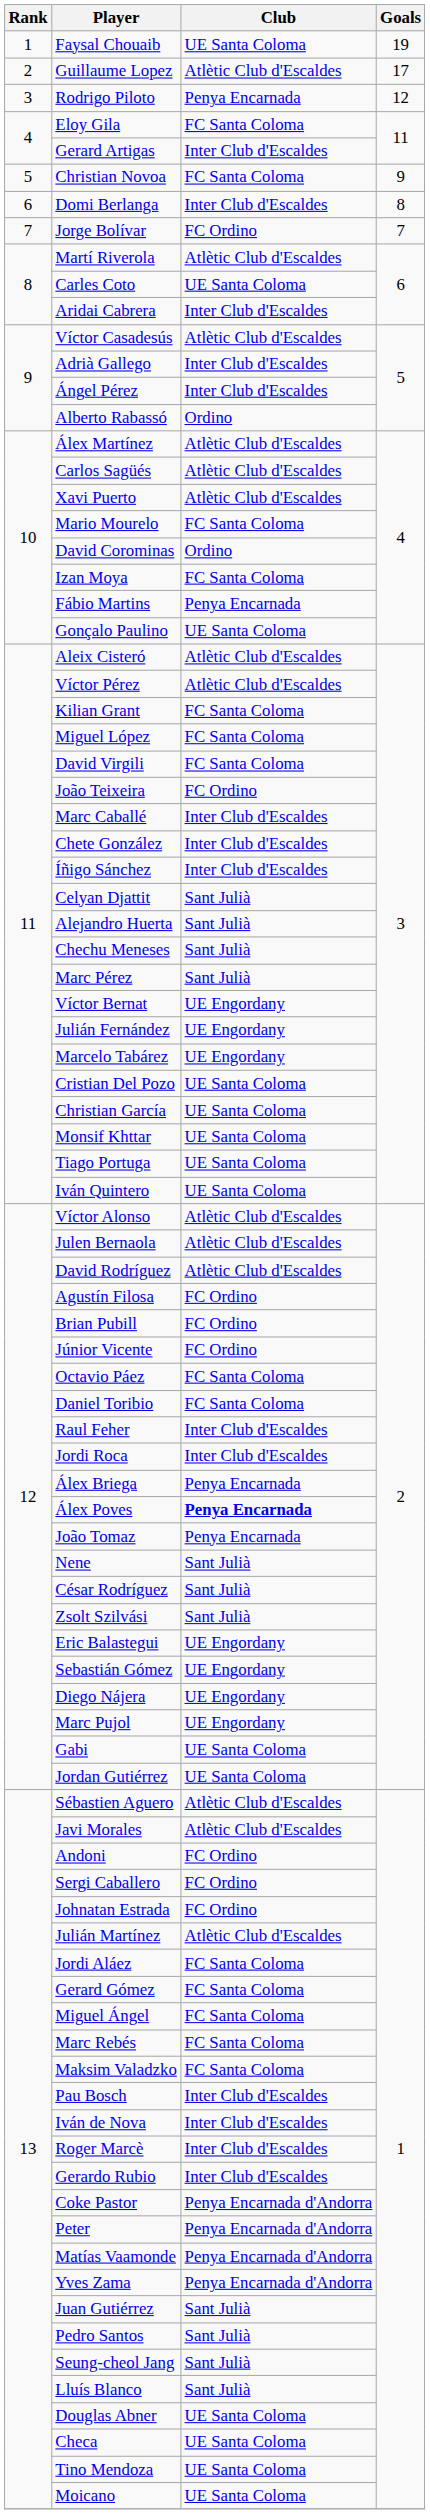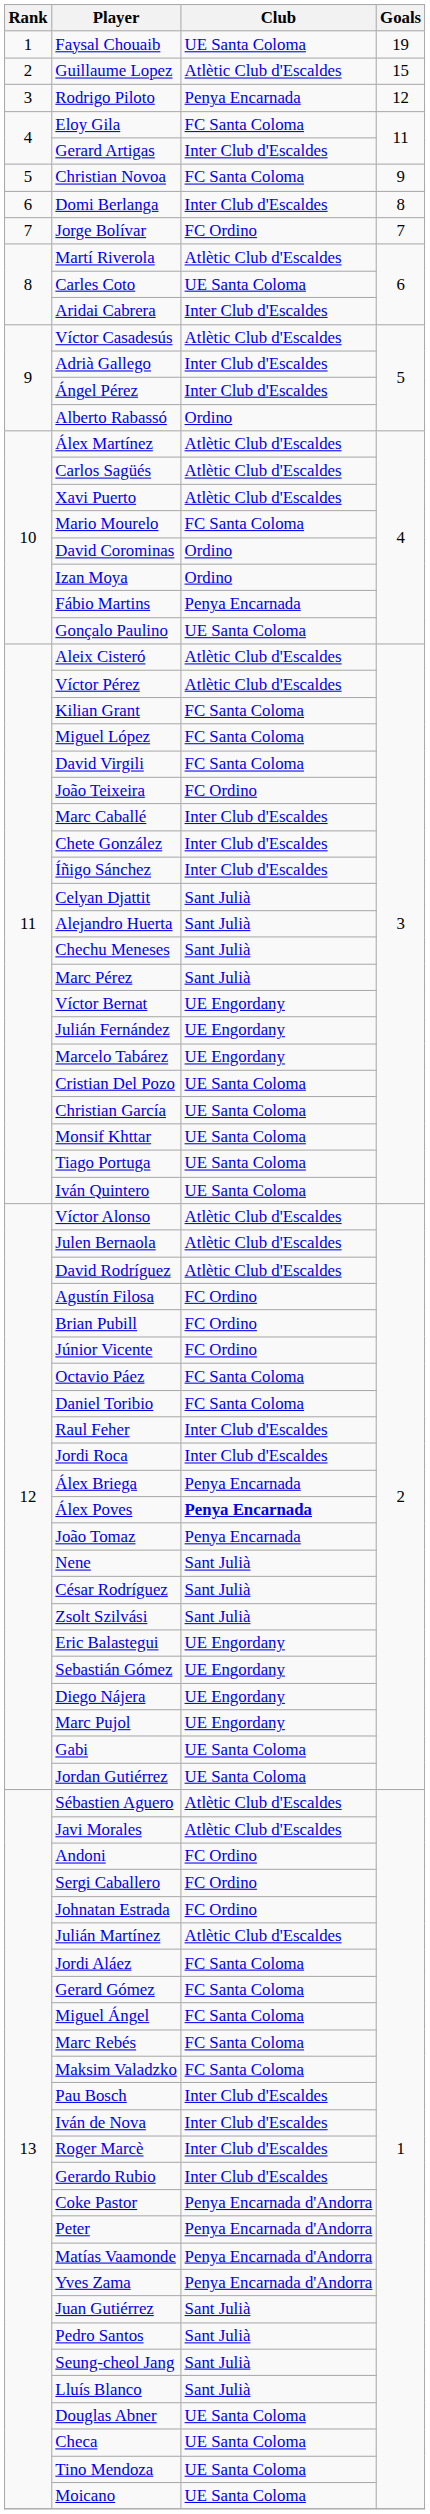 <table class="wikitable" style="text-align:center;">
 <tr>
 <th>Rank</th>
 <th>Player</th>
 <th>Club</th>
 <th>Goals</th>
 </tr>
 <tr>
 <td rowspan="1">1</td>
 <td align="left"> <a href='#'>Faysal Chouaib</a></td>
 <td align="left"><a href='#'>UE Santa Coloma</a></td>
 <td rowspan="1">19</td>
 </tr>
 <tr>
 <td rowspan="1">2</td>
 <td align="left"> <a href='#'>Guillaume Lopez</a></td>
 <td align="left"><a href='#'>Atlètic Club d'Escaldes</a></td>
-<td rowspan="1">17</td>
+<td rowspan="1">15</td>
 </tr>
 <tr>
 <td rowspan="1">3</td>
 <td align="left"> <a href='#'>Rodrigo Piloto</a></td>
 <td align="left"><a href='#'>Penya Encarnada</a></td>
 <td rowspan="1">12</td>
 </tr>
 <tr>
 <td rowspan="2">4</td>
 <td align="left"> <a href='#'>Eloy Gila</a></td>
 <td align="left"><a href='#'>FC Santa Coloma</a></td>
 <td rowspan="2">11</td>
 </tr>
 <tr>
 <td align="left"> <a href='#'>Gerard Artigas</a></td>
 <td align="left"><a href='#'>Inter Club d'Escaldes</a></td>
 </tr>
 <tr>
 <td>5</td>
 <td align="left"> <a href='#'>Christian Novoa</a></td>
 <td align="left"><a href='#'>FC Santa Coloma</a></td>
 <td>9</td>
 </tr>
 <tr>
 <td rowspan="1">6</td>
 <td align="left"> <a href='#'>Domi Berlanga</a></td>
 <td align="left"><a href='#'>Inter Club d'Escaldes</a></td>
 <td rowspan="1">8</td>
 </tr>
 <tr>
 <td rowspan="1">7</td>
 <td align="left"> <a href='#'>Jorge Bolívar</a></td>
 <td align="left"><a href='#'>FC Ordino</a></td>
 <td rowspan="1">7</td>
 </tr>
 <tr>
 <td rowspan="3">8</td>
 <td align="left"> <a href='#'>Martí Riverola</a></td>
 <td align="left"><a href='#'>Atlètic Club d'Escaldes</a></td>
 <td rowspan="3">6</td>
 </tr>
 <tr>
 <td align="left"> <a href='#'>Carles Coto</a></td>
 <td align="left"><a href='#'>UE Santa Coloma</a></td>
 </tr>
 <tr>
 <td align="left"> <a href='#'>Aridai Cabrera</a></td>
 <td align="left"><a href='#'>Inter Club d'Escaldes</a></td>
 </tr>
 <tr>
 <td rowspan="4">9</td>
 <td align="left"> <a href='#'>Víctor Casadesús</a></td>
 <td align="left"><a href='#'>Atlètic Club d'Escaldes</a></td>
 <td rowspan="4">5</td>
 </tr>
 <tr>
 <td align="left"> <a href='#'>Adrià Gallego</a></td>
 <td align="left"><a href='#'>Inter Club d'Escaldes</a></td>
 </tr>
 <tr>
 <td align="left"> <a href='#'>Ángel Pérez</a></td>
 <td align="left"><a href='#'>Inter Club d'Escaldes</a></td>
 </tr>
 <tr>
 <td align="left"> <a href='#'>Alberto Rabassó</a></td>
 <td align="left"><a href='#'>Ordino</a></td>
 </tr>
 <tr>
 <td rowspan="8">10</td>
 <td align="left"> <a href='#'>Álex Martínez</a></td>
 <td align="left"><a href='#'>Atlètic Club d'Escaldes</a></td>
 <td rowspan="8">4</td>
 </tr>
 <tr>
 <td align="left"> <a href='#'>Carlos Sagüés</a></td>
 <td align="left"><a href='#'>Atlètic Club d'Escaldes</a></td>
 </tr>
 <tr>
 <td align="left"> <a href='#'>Xavi Puerto</a></td>
 <td align="left"><a href='#'>Atlètic Club d'Escaldes</a></td>
 </tr>
 <tr>
 <td align="left"> <a href='#'>Mario Mourelo</a></td>
 <td align="left"><a href='#'>FC Santa Coloma</a></td>
 </tr>
 <tr>
 <td align="left"> <a href='#'>David Corominas</a></td>
 <td align="left"><a href='#'>Ordino</a></td>
 </tr>
 <tr>
 <td align="left"> <a href='#'>Izan Moya</a></td>
-<td align="left"><a href='#'>FC Santa Coloma</a></td>
+<td align="left"><a href='#'>Ordino</a></td>
 </tr>
 <tr>
 <td align="left"> <a href='#'>Fábio Martins</a></td>
 <td align="left"><a href='#'>Penya Encarnada</a></td>
 </tr>
 <tr>
 <td align="left"> <a href='#'>Gonçalo Paulino</a></td>
 <td align="left"><a href='#'>UE Santa Coloma</a></td>
 </tr>
 <tr>
 <td rowspan="21">11</td>
 <td align="left"> <a href='#'>Aleix Cisteró</a></td>
 <td align="left"><a href='#'>Atlètic Club d'Escaldes</a></td>
 <td rowspan="21">3</td>
 </tr>
 <tr>
 <td align="left"> <a href='#'>Víctor Pérez</a></td>
 <td align="left"><a href='#'>Atlètic Club d'Escaldes</a></td>
 </tr>
 <tr>
 <td align="left"> <a href='#'>Kilian Grant</a></td>
 <td align="left"><a href='#'>FC Santa Coloma</a></td>
 </tr>
 <tr>
 <td align="left"> <a href='#'>Miguel López</a></td>
 <td align="left"><a href='#'>FC Santa Coloma</a></td>
 </tr>
 <tr>
 <td align="left"> <a href='#'>David Virgili</a></td>
 <td align="left"><a href='#'>FC Santa Coloma</a></td>
 </tr>
 <tr>
 <td align="left"> <a href='#'>João Teixeira</a></td>
 <td align="left"><a href='#'>FC Ordino</a></td>
 </tr>
 <tr>
 <td align="left"> <a href='#'>Marc Caballé</a></td>
 <td align="left"><a href='#'>Inter Club d'Escaldes</a></td>
 </tr>
 <tr>
 <td align="left"> <a href='#'>Chete González</a></td>
 <td align="left"><a href='#'>Inter Club d'Escaldes</a></td>
 </tr>
 <tr>
 <td align="left"> <a href='#'>Íñigo Sánchez</a></td>
 <td align="left"><a href='#'>Inter Club d'Escaldes</a></td>
 </tr>
 <tr>
 <td align="left"> <a href='#'>Celyan Djattit</a></td>
 <td align="left"><a href='#'>Sant Julià</a></td>
 </tr>
 <tr>
 <td align="left"> <a href='#'>Alejandro Huerta</a></td>
 <td align="left"><a href='#'>Sant Julià</a></td>
 </tr>
 <tr>
 <td align="left"> <a href='#'>Chechu Meneses</a></td>
 <td align="left"><a href='#'>Sant Julià</a></td>
 </tr>
 <tr>
 <td align="left"> <a href='#'>Marc Pérez</a></td>
 <td align="left"><a href='#'>Sant Julià</a></td>
 </tr>
 <tr>
 <td align="left"> <a href='#'>Víctor Bernat</a></td>
 <td align="left"><a href='#'>UE Engordany</a></td>
 </tr>
 <tr>
 <td align="left"> <a href='#'>Julián Fernández</a></td>
 <td align="left"><a href='#'>UE Engordany</a></td>
 </tr>
 <tr>
 <td align="left"> <a href='#'>Marcelo Tabárez</a></td>
 <td align="left"><a href='#'>UE Engordany</a></td>
 </tr>
 <tr>
 <td align="left"> <a href='#'>Cristian Del Pozo</a></td>
 <td align="left"><a href='#'>UE Santa Coloma</a></td>
 </tr>
 <tr>
 <td align="left"> <a href='#'>Christian García</a></td>
 <td align="left"><a href='#'>UE Santa Coloma</a></td>
 </tr>
 <tr>
 <td align="left"> <a href='#'>Monsif Khttar</a></td>
 <td align="left"><a href='#'>UE Santa Coloma</a></td>
 </tr>
 <tr>
 <td align="left"> <a href='#'>Tiago Portuga</a></td>
 <td align="left"><a href='#'>UE Santa Coloma</a></td>
 </tr>
 <tr>
 <td align="left"> <a href='#'>Iván Quintero</a></td>
 <td align="left"><a href='#'>UE Santa Coloma</a></td>
 </tr>
 <tr>
 <td rowspan="22">12</td>
 <td align="left"> <a href='#'>Víctor Alonso</a></td>
 <td align="left"><a href='#'>Atlètic Club d'Escaldes</a></td>
 <td rowspan="22">2</td>
 </tr>
 <tr>
 <td align="left"> <a href='#'>Julen Bernaola</a></td>
 <td align="left"><a href='#'>Atlètic Club d'Escaldes</a></td>
 </tr>
 <tr>
 <td align="left"> <a href='#'>David Rodríguez</a></td>
 <td align="left"><a href='#'>Atlètic Club d'Escaldes</a></td>
 </tr>
 <tr>
 <td align="left"> <a href='#'>Agustín Filosa</a></td>
 <td align="left"><a href='#'>FC Ordino</a></td>
 </tr>
 <tr>
 <td align="left"> <a href='#'>Brian Pubill</a></td>
 <td align="left"><a href='#'>FC Ordino</a></td>
 </tr>
 <tr>
 <td align="left"> <a href='#'>Júnior Vicente</a></td>
 <td align="left"><a href='#'>FC Ordino</a></td>
 </tr>
 <tr>
 <td align="left"> <a href='#'>Octavio Páez</a></td>
 <td align="left"><a href='#'>FC Santa Coloma</a></td>
 </tr>
 <tr>
 <td align="left"> <a href='#'>Daniel Toribio</a></td>
 <td align="left"><a href='#'>FC Santa Coloma</a></td>
 </tr>
 <tr>
 <td align="left"> <a href='#'>Raul Feher</a></td>
 <td align="left"><a href='#'>Inter Club d'Escaldes</a></td>
 </tr>
 <tr>
 <td align="left"> <a href='#'>Jordi Roca</a></td>
 <td align="left"><a href='#'>Inter Club d'Escaldes</a></td>
 </tr>
 <tr>
 <td align="left"> <a href='#'>Álex Briega</a></td>
 <td align="left"><a href='#'>Penya Encarnada</a></td>
 </tr>
 <tr>
 <td align="left"> <a href='#'>Álex Poves</a></td>
 <td align="left"><strong><a href='#'>Penya Encarnada</a></strong></td>
 </tr>
 <tr>
 <td align="left"> <a href='#'>João Tomaz</a></td>
 <td align="left"><a href='#'>Penya Encarnada</a></td>
 </tr>
 <tr>
 <td align="left"> <a href='#'>Nene</a></td>
 <td align="left"><a href='#'>Sant Julià</a></td>
 </tr>
 <tr>
 <td align="left"> <a href='#'>César Rodríguez</a></td>
 <td align="left"><a href='#'>Sant Julià</a></td>
 </tr>
 <tr>
 <td align="left"> <a href='#'>Zsolt Szilvási</a></td>
 <td align="left"><a href='#'>Sant Julià</a></td>
 </tr>
 <tr>
 <td align="left"> <a href='#'>Eric Balastegui</a></td>
 <td align="left"><a href='#'>UE Engordany</a></td>
 </tr>
 <tr>
 <td align="left"> <a href='#'>Sebastián Gómez</a></td>
 <td align="left"><a href='#'>UE Engordany</a></td>
 </tr>
 <tr>
 <td align="left"> <a href='#'>Diego Nájera</a></td>
 <td align="left"><a href='#'>UE Engordany</a></td>
 </tr>
 <tr>
 <td align="left"> <a href='#'>Marc Pujol</a></td>
 <td align="left"><a href='#'>UE Engordany</a></td>
 </tr>
 <tr>
 <td align="left"> <a href='#'>Gabi</a></td>
 <td align="left"><a href='#'>UE Santa Coloma</a></td>
 </tr>
 <tr>
 <td align="left"> <a href='#'>Jordan Gutiérrez</a></td>
 <td align="left"><a href='#'>UE Santa Coloma</a></td>
 </tr>
 <tr>
 <td rowspan="27">13</td>
 <td align="left"> <a href='#'>Sébastien Aguero</a></td>
 <td align="left"><a href='#'>Atlètic Club d'Escaldes</a></td>
 <td rowspan="27">1</td>
 </tr>
 <tr>
 <td align="left"> <a href='#'>Javi Morales</a></td>
 <td align="left"><a href='#'>Atlètic Club d'Escaldes</a></td>
 </tr>
 <tr>
 <td align="left"> <a href='#'>Andoni</a></td>
 <td align="left"><a href='#'>FC Ordino</a></td>
 </tr>
 <tr>
 <td align="left"> <a href='#'>Sergi Caballero</a></td>
 <td align="left"><a href='#'>FC Ordino</a></td>
 </tr>
 <tr>
 <td align="left"> <a href='#'>Johnatan Estrada</a></td>
 <td align="left"><a href='#'>FC Ordino</a></td>
 </tr>
 <tr>
 <td align="left"> <a href='#'>Julián Martínez</a></td>
 <td align="left"><a href='#'>Atlètic Club d'Escaldes</a></td>
 </tr>
 <tr>
 <td align="left"> <a href='#'>Jordi Aláez</a></td>
 <td align="left"><a href='#'>FC Santa Coloma</a></td>
 </tr>
 <tr>
 <td align="left"> <a href='#'>Gerard Gómez</a></td>
 <td align="left"><a href='#'>FC Santa Coloma</a></td>
 </tr>
 <tr>
 <td align="left"> <a href='#'>Miguel Ángel</a></td>
 <td align="left"><a href='#'>FC Santa Coloma</a></td>
 </tr>
 <tr>
 <td align="left"> <a href='#'>Marc Rebés</a></td>
 <td align="left"><a href='#'>FC Santa Coloma</a></td>
 </tr>
 <tr>
 <td align="left"> <a href='#'>Maksim Valadzko</a></td>
 <td align="left"><a href='#'>FC Santa Coloma</a></td>
 </tr>
 <tr>
 <td align="left"> <a href='#'>Pau Bosch</a></td>
 <td align="left"><a href='#'>Inter Club d'Escaldes</a></td>
 </tr>
 <tr>
 <td align="left"> <a href='#'>Iván de Nova</a></td>
 <td align="left"><a href='#'>Inter Club d'Escaldes</a></td>
 </tr>
 <tr>
 <td align="left"> <a href='#'>Roger Marcè</a></td>
 <td align="left"><a href='#'>Inter Club d'Escaldes</a></td>
 </tr>
 <tr>
 <td align="left"> <a href='#'>Gerardo Rubio</a></td>
 <td align="left"><a href='#'>Inter Club d'Escaldes</a></td>
 </tr>
 <tr>
 <td align="left"> <a href='#'>Coke Pastor</a></td>
 <td align="left"><a href='#'>Penya Encarnada d'Andorra</a></td>
 </tr>
 <tr>
 <td align="left"> <a href='#'>Peter</a></td>
 <td align="left"><a href='#'>Penya Encarnada d'Andorra</a></td>
 </tr>
 <tr>
 <td align="left"> <a href='#'>Matías Vaamonde</a></td>
 <td align="left"><a href='#'>Penya Encarnada d'Andorra</a></td>
 </tr>
 <tr>
 <td align="left"> <a href='#'>Yves Zama</a></td>
 <td align="left"><a href='#'>Penya Encarnada d'Andorra</a></td>
 </tr>
 <tr>
 <td align="left"> <a href='#'>Juan Gutiérrez</a></td>
 <td align="left"><a href='#'>Sant Julià</a></td>
 </tr>
 <tr>
 <td align="left"> <a href='#'>Pedro Santos</a></td>
 <td align="left"><a href='#'>Sant Julià</a></td>
 </tr>
 <tr>
 <td align="left"> <a href='#'>Seung-cheol Jang</a></td>
 <td align="left"><a href='#'>Sant Julià</a></td>
 </tr>
 <tr>
 <td align="left"> <a href='#'>Lluís Blanco</a></td>
 <td align="left"><a href='#'>Sant Julià</a></td>
 </tr>
 <tr>
 <td align="left"> <a href='#'>Douglas Abner</a></td>
 <td align="left"><a href='#'>UE Santa Coloma</a></td>
 </tr>
 <tr>
 <td align="left"> <a href='#'>Checa</a></td>
 <td align="left"><a href='#'>UE Santa Coloma</a></td>
 </tr>
 <tr>
 <td align="left"> <a href='#'>Tino Mendoza</a></td>
 <td align="left"><a href='#'>UE Santa Coloma</a></td>
 </tr>
 <tr>
 <td align="left"> <a href='#'>Moicano</a></td>
 <td align="left"><a href='#'>UE Santa Coloma</a></td>
 </tr>
 <tr>
 </tr>
 </table>
